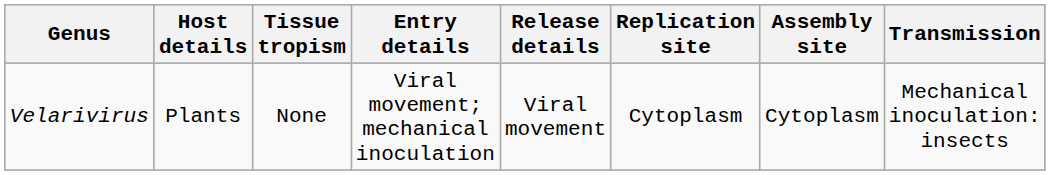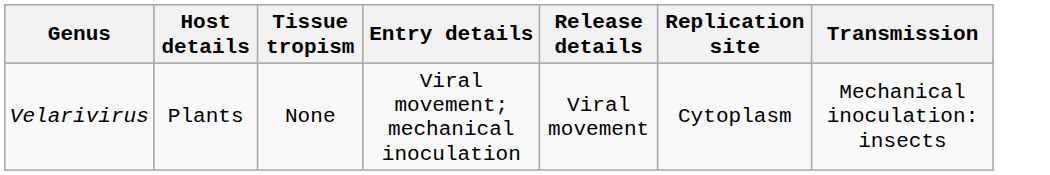 <table class="wikitable sortable" style="text-align:center">
 <tr>
 <th>Genus</th>
 <th>Host details</th>
 <th>Tissue tropism</th>
 <th>Entry details</th>
 <th>Release details</th>
 <th>Replication site</th>
-<th>Assembly site</th>
 <th>Transmission</th>
 </tr>
 <tr>
 <td><em>Velarivirus</em></td>
 <td>Plants</td>
 <td>None</td>
 <td>Viral movement; mechanical inoculation</td>
 <td>Viral movement</td>
 <td>Cytoplasm</td>
-<td>Cytoplasm</td>
 <td>Mechanical inoculation: insects</td>
 </tr>
 </table>
